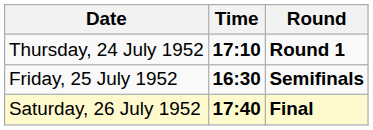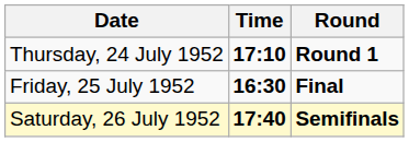 <table class="wikitable">
 <tr>
 <th>Date</th>
 <th>Time</th>
 <th>Round</th>
 </tr>
 <tr>
 <td>Thursday, 24 July 1952</td>
 <td><strong>17:10</strong></td>
 <td><strong>Round 1</strong></td>
 </tr>
 <tr>
 <td>Friday, 25 July 1952</td>
 <td><strong>16:30</strong></td>
-<td><strong>Semifinals</strong></td>
+<td><strong>Final</strong></td>
 </tr>
 <tr style=background:lemonchiffon>
 <td>Saturday, 26 July 1952</td>
 <td><strong>17:40</strong></td>
-<td><strong>Final</strong></td>
+<td><strong>Semifinals</strong></td>
 </tr>
 </table>
